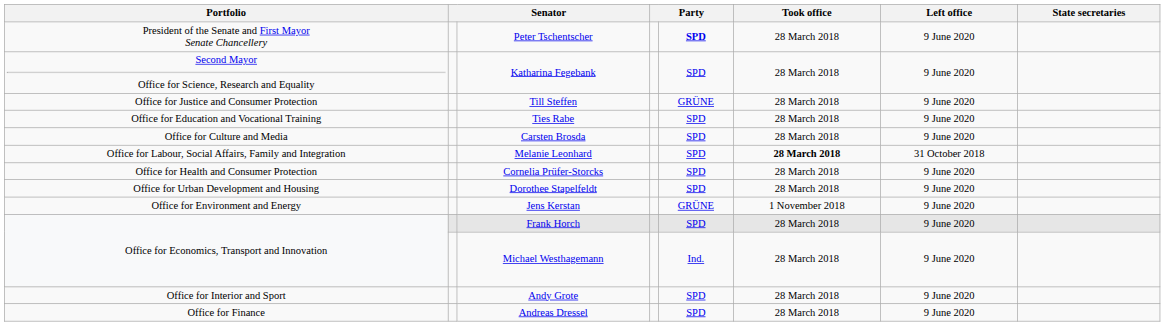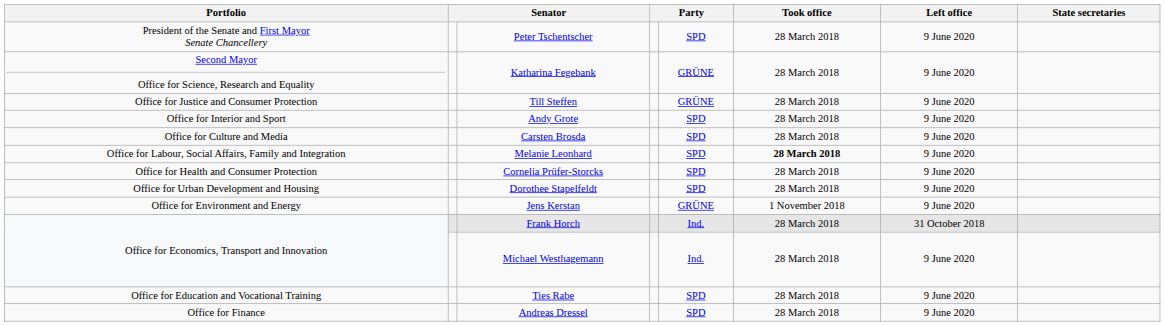 <table class=wikitable style="width:100%; text-align:center; font-size:90%">
 <tr>
 <th>Portfolio</th>
 <th colspan=2>Senator</th>
 <th colspan=2>Party</th>
 <th>Took office</th>
 <th>Left office</th>
 <th>State secretaries</th>
 </tr>
 <tr>
 <td>President of the Senate and <a href='#'>First Mayor</a><br><em>Senate Chancellery</em></td>
 <td></td>
 <td><a href='#'>Peter Tschentscher</a><br></td>
 <td bgcolor=></td>
-<td><strong><a href='#'>SPD</a></strong></td>
+<td><a href='#'>SPD</a></td>
 <td>28 March 2018</td>
 <td>9 June 2020</td>
 <td></td>
 </tr>
 <tr>
 <td><a href='#'>Second Mayor</a><hr>Office for Science, Research and Equality</td>
 <td></td>
 <td><a href='#'>Katharina Fegebank</a><br></td>
 <td bgcolor=></td>
-<td><a href='#'>SPD</a></td>
+<td><a href='#'>GRÜNE</a></td>
 <td>28 March 2018</td>
 <td>9 June 2020</td>
 <td></td>
 </tr>
 <tr>
 <td>Office for Justice and Consumer Protection</td>
 <td></td>
 <td><a href='#'>Till Steffen</a><br></td>
 <td bgcolor=></td>
 <td><a href='#'>GRÜNE</a></td>
 <td>28 March 2018</td>
 <td>9 June 2020</td>
 <td></td>
 </tr>
 <tr>
-<td>Office for Education and Vocational Training</td>
+<td>Office for Interior and Sport</td>
 <td></td>
-<td><a href='#'>Ties Rabe</a><br></td>
+<td><a href='#'>Andy Grote</a><br></td>
 <td bgcolor=></td>
 <td><a href='#'>SPD</a></td>
 <td>28 March 2018</td>
 <td>9 June 2020</td>
 <td></td>
 </tr>
 <tr>
 <td>Office for Culture and Media</td>
 <td></td>
 <td><a href='#'>Carsten Brosda</a><br></td>
 <td bgcolor=></td>
 <td><a href='#'>SPD</a></td>
 <td>28 March 2018</td>
 <td>9 June 2020</td>
 <td></td>
 </tr>
 <tr>
 <td>Office for Labour, Social Affairs, Family and Integration</td>
 <td></td>
 <td><a href='#'>Melanie Leonhard</a><br></td>
 <td bgcolor=></td>
 <td><a href='#'>SPD</a></td>
 <td><strong>28 March 2018</strong></td>
-<td>31 October 2018</td>
+<td>9 June 2020</td>
 <td></td>
 </tr>
 <tr>
 <td>Office for Health and Consumer Protection</td>
 <td></td>
 <td><a href='#'>Cornelia Prüfer-Storcks</a><br></td>
 <td bgcolor=></td>
 <td><a href='#'>SPD</a></td>
 <td>28 March 2018</td>
 <td>9 June 2020</td>
 <td></td>
 </tr>
 <tr>
 <td>Office for Urban Development and Housing</td>
 <td></td>
 <td><a href='#'>Dorothee Stapelfeldt</a><br></td>
 <td bgcolor=></td>
 <td><a href='#'>SPD</a></td>
 <td>28 March 2018</td>
 <td>9 June 2020</td>
 <td></td>
 </tr>
 <tr>
 <td>Office for Environment and Energy</td>
 <td></td>
 <td><a href='#'>Jens Kerstan</a><br></td>
 <td bgcolor=></td>
 <td><a href='#'>GRÜNE</a></td>
 <td>1 November 2018</td>
 <td>9 June 2020</td>
 <td></td>
 </tr>
 <tr style="background-color:#E6E6E6">
 <td rowspan=2 style="background-color:#F8F9FA">Office for Economics, Transport and Innovation</td>
 <td></td>
 <td><a href='#'>Frank Horch</a><br></td>
 <td bgcolor=></td>
-<td><a href='#'>SPD</a></td>
+<td><a href='#'>Ind.</a></td>
 <td>28 March 2018</td>
-<td>9 June 2020</td>
+<td>31 October 2018</td>
 <td></td>
 </tr>
 <tr style="height:75px">
 <td></td>
 <td><a href='#'>Michael Westhagemann</a><br></td>
 <td bgcolor=></td>
 <td><a href='#'>Ind.</a></td>
 <td>28 March 2018</td>
 <td>9 June 2020</td>
 <td></td>
 </tr>
 <tr>
-<td>Office for Interior and Sport</td>
+<td>Office for Education and Vocational Training</td>
 <td></td>
-<td><a href='#'>Andy Grote</a><br></td>
+<td><a href='#'>Ties Rabe</a><br></td>
 <td bgcolor=></td>
 <td><a href='#'>SPD</a></td>
 <td>28 March 2018</td>
 <td>9 June 2020</td>
 <td></td>
 </tr>
 <tr>
 <td>Office for Finance</td>
 <td></td>
 <td><a href='#'>Andreas Dressel</a><br></td>
 <td bgcolor=></td>
 <td><a href='#'>SPD</a></td>
 <td>28 March 2018</td>
 <td>9 June 2020</td>
 <td></td>
 </tr>
 </table>
